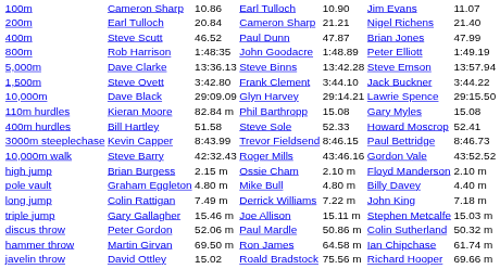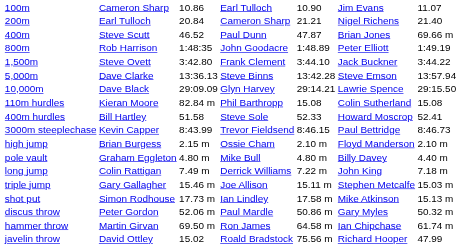 <table>
 <tr>
 <td><a href='#'>100m</a></td>
 <td> <a href='#'>Cameron Sharp</a></td>
 <td>10.86</td>
 <td><a href='#'>Earl Tulloch</a></td>
 <td>10.90</td>
 <td><a href='#'>Jim Evans</a></td>
 <td>11.07</td>
 </tr>
 <tr>
 <td><a href='#'>200m</a></td>
 <td><a href='#'>Earl Tulloch</a></td>
 <td>20.84</td>
 <td> <a href='#'>Cameron Sharp</a></td>
 <td>21.21</td>
 <td><a href='#'>Nigel Richens</a></td>
 <td>21.40</td>
 </tr>
 <tr>
 <td><a href='#'>400m</a></td>
 <td><a href='#'>Steve Scutt</a></td>
 <td>46.52</td>
 <td><a href='#'>Paul Dunn</a></td>
 <td>47.87</td>
 <td><a href='#'>Brian Jones</a></td>
-<td>47.99</td>
+<td>69.66 m</td>
 </tr>
 <tr>
 <td><a href='#'>800m</a></td>
 <td><a href='#'>Rob Harrison</a></td>
 <td>1:48:35</td>
 <td><a href='#'>John Goodacre</a></td>
 <td>1:48.89</td>
 <td><a href='#'>Peter Elliott</a></td>
 <td>1:49.19</td>
 </tr>
 <tr>
+<td><a href='#'>1,500m</a></td>
+<td><a href='#'>Steve Ovett</a></td>
+<td>3:42.80</td>
+<td> <a href='#'>Frank Clement</a></td>
+<td>3:44.10</td>
+<td><a href='#'>Jack Buckner</a></td>
+<td>3:44.22</td>
+</tr>
+<tr>
 <td><a href='#'>5,000m</a></td>
 <td><a href='#'>Dave Clarke</a></td>
 <td>13:36.13</td>
 <td><a href='#'>Steve Binns</a></td>
 <td>13:42.28</td>
 <td><a href='#'>Steve Emson</a></td>
 <td>13:57.94</td>
-</tr>
-<tr>
-<td><a href='#'>1,500m</a></td>
-<td><a href='#'>Steve Ovett</a></td>
-<td>3:42.80</td>
-<td> <a href='#'>Frank Clement</a></td>
-<td>3:44.10</td>
-<td><a href='#'>Jack Buckner</a></td>
-<td>3:44.22</td>
 </tr>
 <tr>
 <td><a href='#'>10,000m</a></td>
 <td><a href='#'>Dave Black</a></td>
 <td>29:09.09</td>
 <td><a href='#'>Glyn Harvey</a></td>
 <td>29:14.21</td>
 <td> <a href='#'>Lawrie Spence</a></td>
 <td>29:15.50</td>
 </tr>
 <tr>
 <td><a href='#'>110m hurdles</a></td>
 <td><a href='#'>Kieran Moore</a></td>
 <td>82.84 m</td>
 <td><a href='#'>Phil Barthropp</a></td>
 <td>15.08</td>
-<td><a href='#'>Gary Myles</a></td>
+<td> <a href='#'>Colin Sutherland</a></td>
 <td>15.08</td>
 </tr>
 <tr>
 <td><a href='#'>400m hurdles</a></td>
 <td><a href='#'>Bill Hartley</a></td>
 <td>51.58</td>
 <td><a href='#'>Steve Sole</a></td>
 <td>52.33</td>
 <td><a href='#'>Howard Moscrop</a></td>
 <td>52.41</td>
 </tr>
 <tr>
 <td><a href='#'>3000m steeplechase</a></td>
 <td><a href='#'>Kevin Capper</a></td>
 <td>8:43.99</td>
 <td><a href='#'>Trevor Fieldsend</a></td>
 <td>8:46.15</td>
 <td><a href='#'>Paul Bettridge</a></td>
 <td>8:46.73</td>
-</tr>
-<tr>
-<td><a href='#'>10,000m walk</a></td>
-<td><a href='#'>Steve Barry</a></td>
-<td>42:32.43</td>
-<td><a href='#'>Roger Mills</a></td>
-<td>43:46.16</td>
-<td><a href='#'>Gordon Vale</a></td>
-<td>43:52.52</td>
 </tr>
 <tr>
 <td><a href='#'>high jump</a></td>
 <td> <a href='#'>Brian Burgess</a></td>
 <td>2.15 m</td>
 <td><a href='#'>Ossie Cham</a></td>
 <td>2.10 m</td>
 <td><a href='#'>Floyd Manderson</a></td>
 <td>2.10 m</td>
 </tr>
 <tr>
 <td><a href='#'>pole vault</a></td>
 <td> <a href='#'>Graham Eggleton</a></td>
 <td>4.80 m</td>
 <td><a href='#'>Mike Bull</a></td>
 <td>4.80 m</td>
 <td><a href='#'>Billy Davey</a></td>
 <td>4.40 m</td>
 </tr>
 <tr>
 <td><a href='#'>long jump</a></td>
 <td><a href='#'>Colin Rattigan</a></td>
 <td>7.49 m </td>
 <td><a href='#'>Derrick Williams</a></td>
 <td>7.22 m</td>
 <td><a href='#'>John King</a></td>
 <td>7.18 m</td>
 </tr>
 <tr>
 <td><a href='#'>triple jump</a></td>
 <td><a href='#'>Gary Gallagher</a></td>
 <td>15.46 m</td>
 <td><a href='#'>Joe Allison</a></td>
 <td>15.11 m</td>
 <td><a href='#'>Stephen Metcalfe</a></td>
 <td>15.03 m</td>
 </tr>
 <tr>
+<td><a href='#'>shot put</a></td>
+<td><a href='#'>Simon Rodhouse</a></td>
+<td>17.73 m</td>
+<td><a href='#'>Ian Lindley</a></td>
+<td>17.58 m</td>
+<td><a href='#'>Mike Atkinson</a></td>
+<td>15.13 m</td>
+</tr>
+<tr>
 <td><a href='#'>discus throw</a></td>
 <td><a href='#'>Peter Gordon</a></td>
 <td>52.06 m</td>
 <td> <a href='#'>Paul Mardle</a></td>
 <td>50.86 m</td>
-<td> <a href='#'>Colin Sutherland</a></td>
+<td><a href='#'>Gary Myles</a></td>
 <td>50.32 m</td>
 </tr>
 <tr>
 <td><a href='#'>hammer throw</a></td>
 <td><a href='#'>Martin Girvan</a></td>
 <td>69.50 m</td>
 <td><a href='#'>Ron James</a></td>
 <td>64.58 m</td>
 <td><a href='#'>Ian Chipchase</a></td>
 <td>61.74 m</td>
 </tr>
 <tr>
 <td><a href='#'>javelin throw</a></td>
 <td><a href='#'>David Ottley</a></td>
 <td>15.02</td>
 <td><a href='#'>Roald Bradstock</a></td>
 <td>75.56 m</td>
 <td><a href='#'>Richard Hooper</a></td>
-<td>69.66 m</td>
+<td>47.99</td>
 </tr>
 </table>
